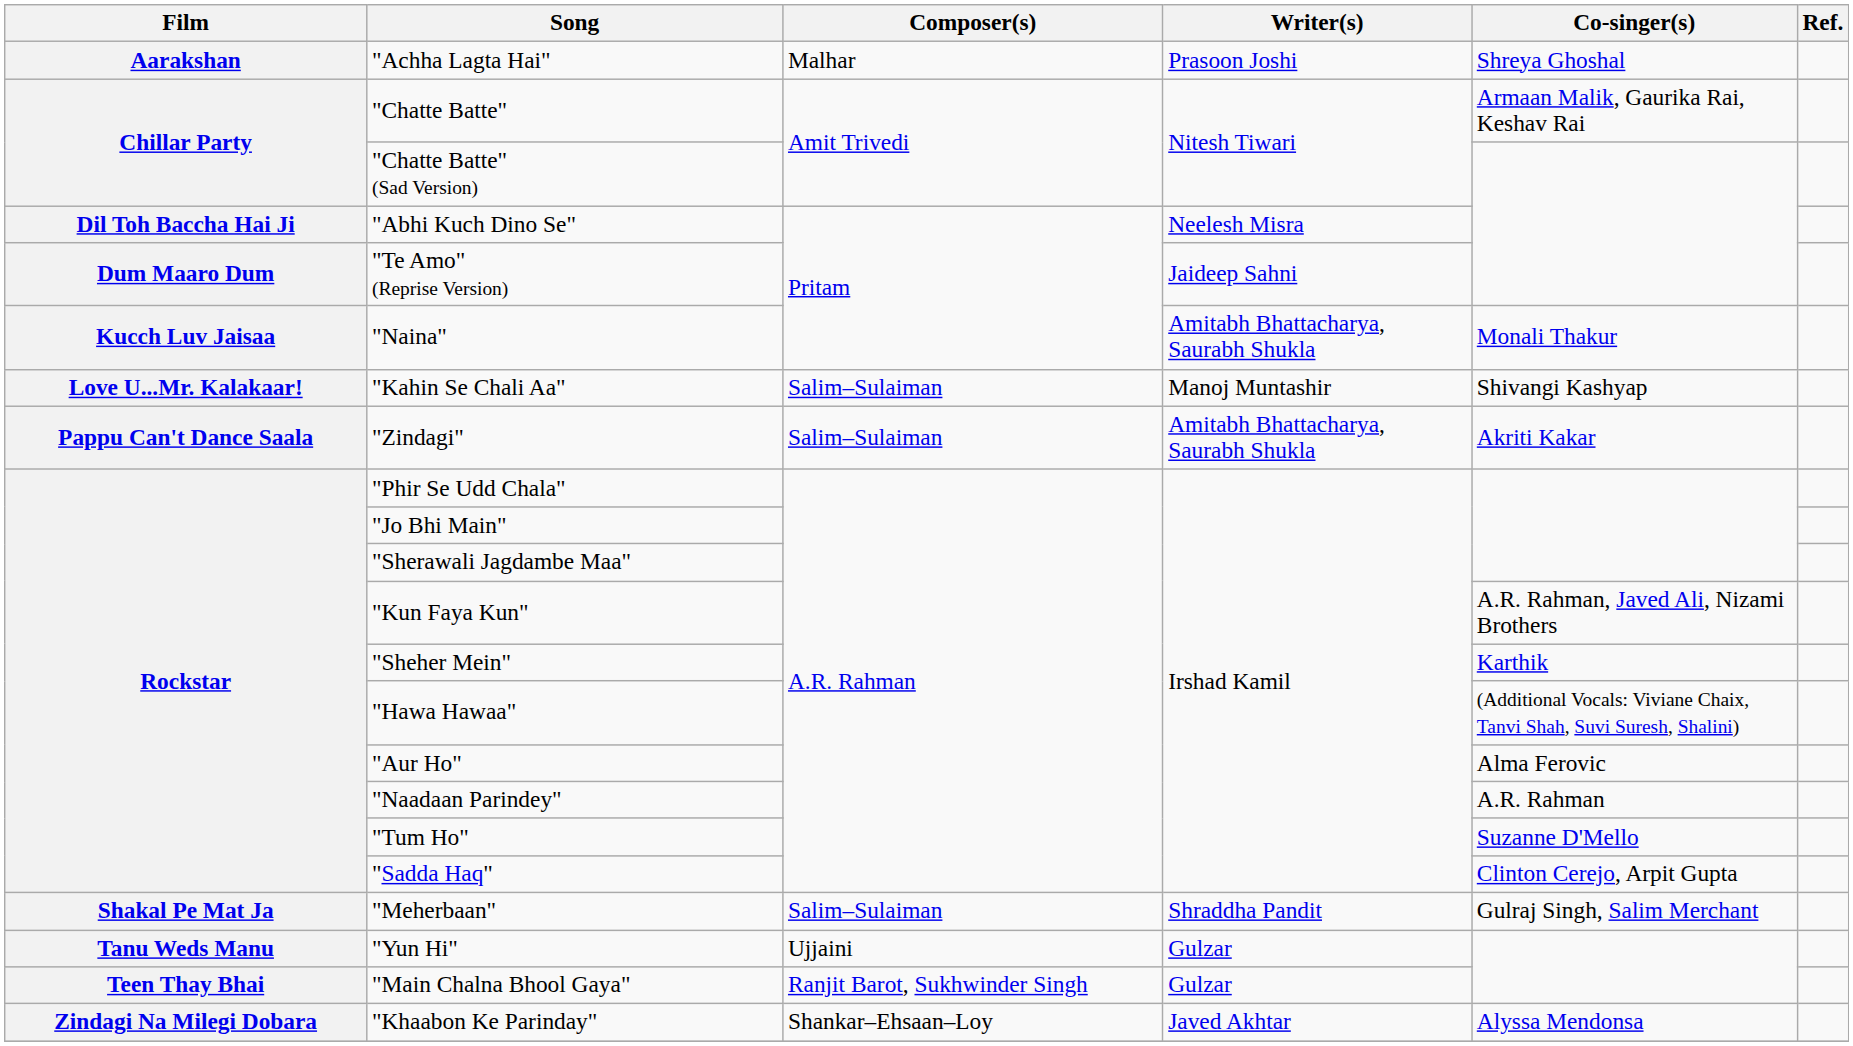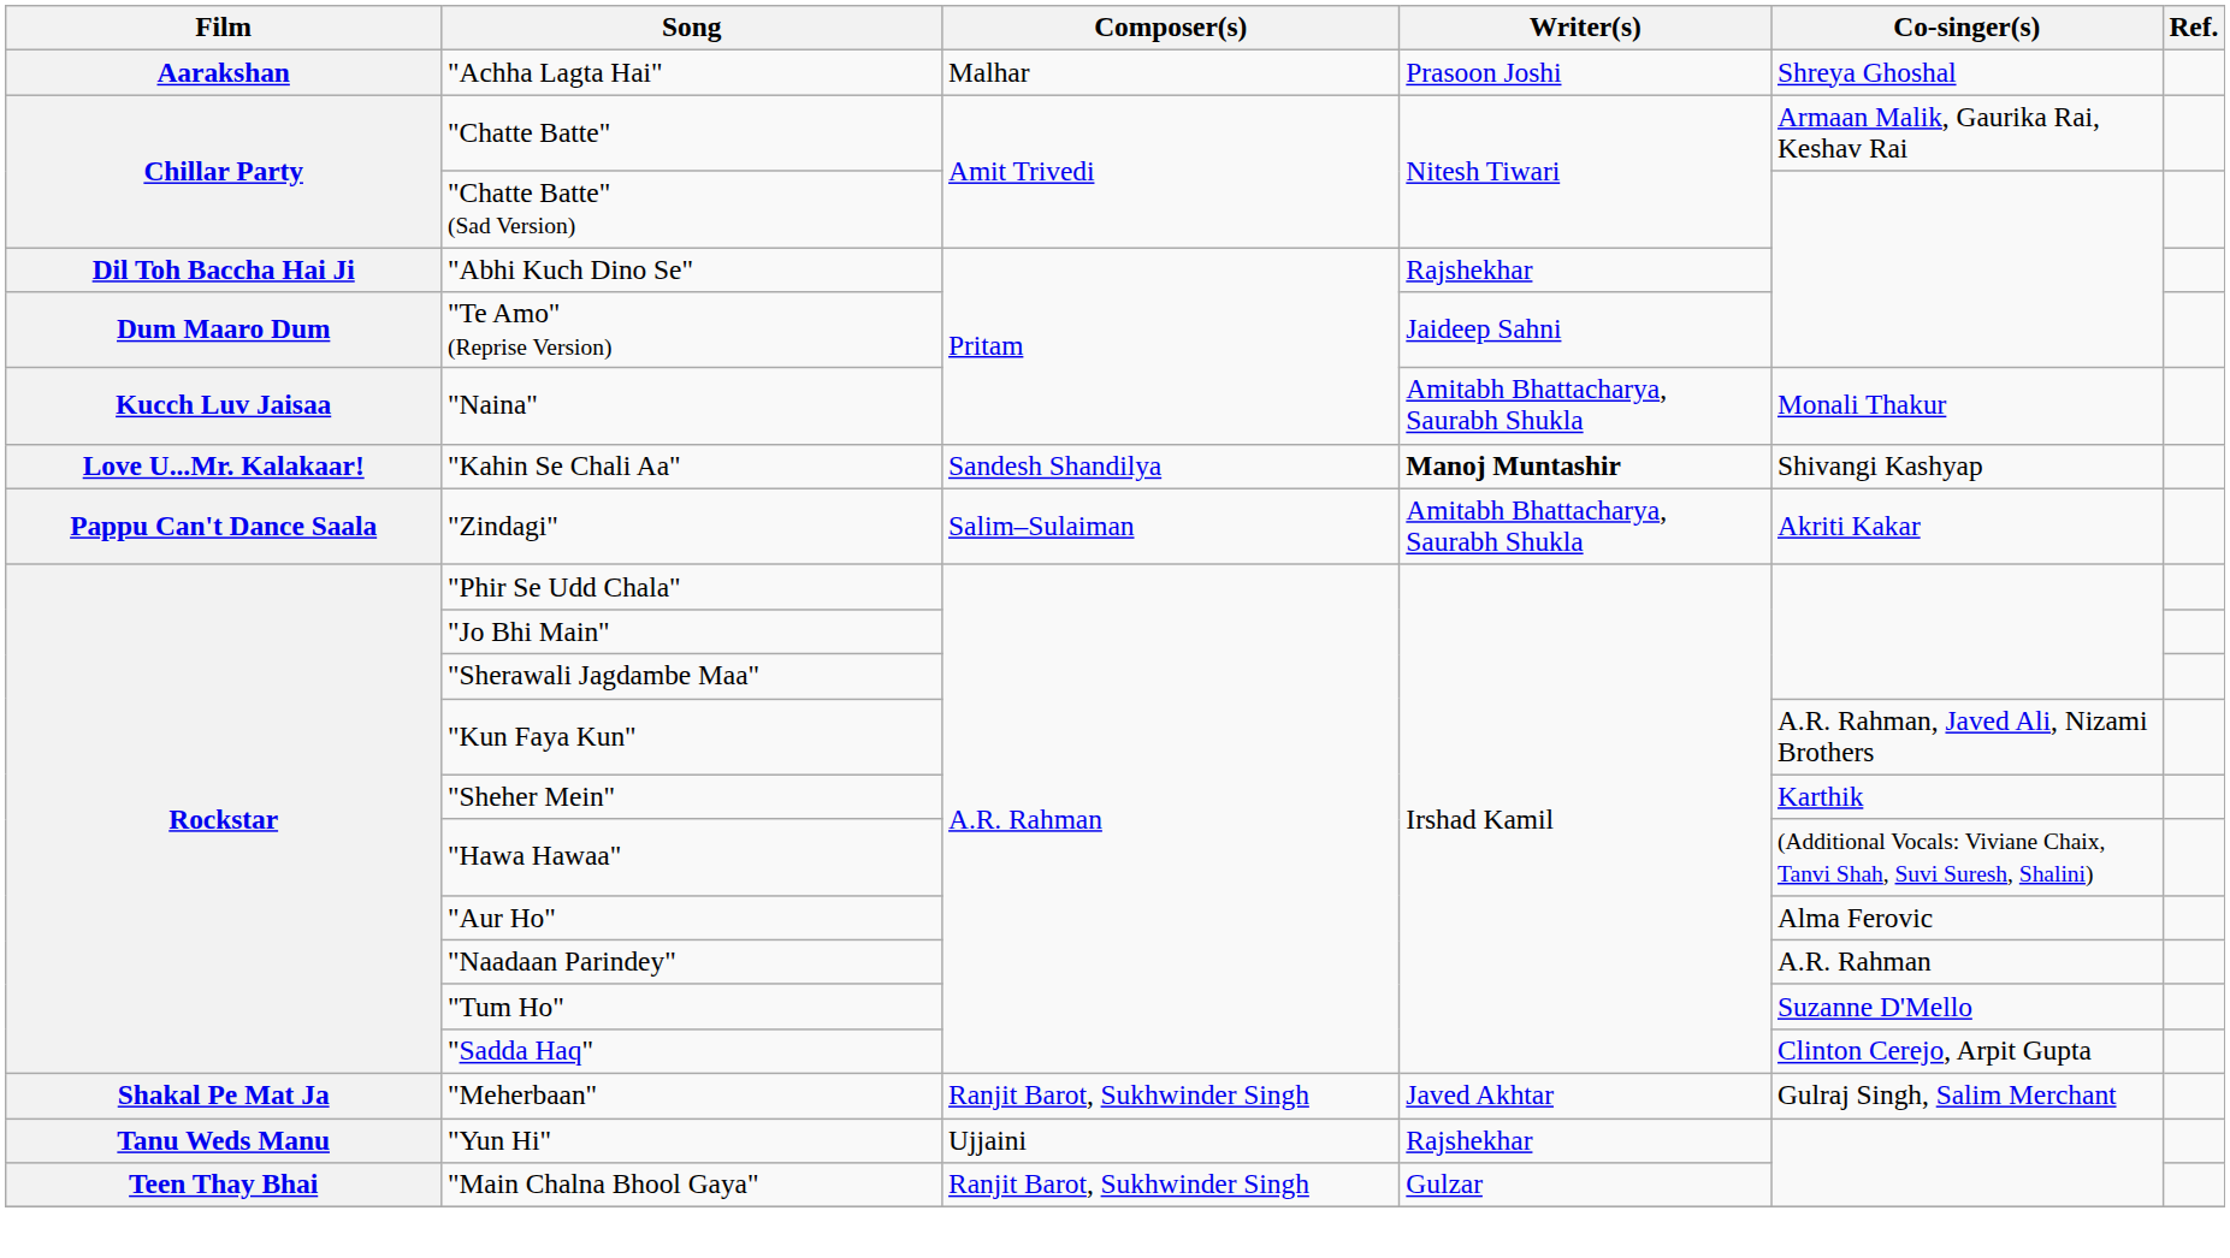 <table class="wikitable plainrowheaders" width="100%" "textcolor:#000;">
 <tr>
 <th scope="col" width=20%><strong>Film</strong></th>
 <th scope="col" width=23%><strong>Song</strong></th>
 <th scope="col" width=21%><strong>Composer(s)</strong></th>
 <th scope="col" width=17%><strong>Writer(s)</strong></th>
 <th scope="col" width=18%><strong>Co-singer(s)</strong></th>
 <th scope="col" width=1%><strong>Ref.</strong></th>
 </tr>
 <tr>
 <th scope="row"><strong><a href='#'>Aarakshan</a></strong></th>
 <td>"Achha Lagta Hai"</td>
 <td>Malhar</td>
 <td><a href='#'>Prasoon Joshi</a></td>
 <td><a href='#'>Shreya Ghoshal</a></td>
 <td></td>
 </tr>
 <tr>
 <th scope="row" rowspan="2"><strong><a href='#'>Chillar Party</a></strong></th>
 <td>"Chatte Batte"</td>
 <td rowspan="2"><a href='#'>Amit Trivedi</a></td>
 <td rowspan="2"><a href='#'>Nitesh Tiwari</a></td>
 <td><a href='#'>Armaan Malik</a>, Gaurika Rai, Keshav Rai</td>
 <td></td>
 </tr>
 <tr>
 <td>"Chatte Batte"<br><small>(Sad Version)</small></td>
 <td rowspan="3"></td>
 <td></td>
 </tr>
 <tr>
 <th scope="row"><strong><a href='#'>Dil Toh Baccha Hai Ji</a></strong></th>
 <td>"Abhi Kuch Dino Se"</td>
 <td rowspan="3"><a href='#'>Pritam</a></td>
-<td><a href='#'>Neelesh Misra</a></td>
+<td><a href='#'>Rajshekhar</a></td>
 <td></td>
 </tr>
 <tr>
 <th scope="row"><strong><a href='#'>Dum Maaro Dum</a></strong></th>
 <td>"Te Amo"<br><small>(Reprise Version)</small></td>
 <td><a href='#'>Jaideep Sahni</a></td>
 <td></td>
 </tr>
 <tr>
 <th scope="row"><strong><a href='#'>Kucch Luv Jaisaa</a></strong></th>
 <td>"Naina"</td>
 <td><a href='#'>Amitabh Bhattacharya</a>, <a href='#'>Saurabh Shukla</a></td>
 <td><a href='#'>Monali Thakur</a></td>
 <td></td>
 </tr>
 <tr>
 <th scope="row"><strong><a href='#'>Love U...Mr. Kalakaar!</a></strong></th>
 <td>"Kahin Se Chali Aa"</td>
-<td><a href='#'>Salim–Sulaiman</a></td>
-<td>Manoj Muntashir</td>
+<td><a href='#'>Sandesh Shandilya</a></td>
+<td><strong>Manoj Muntashir</strong></td>
 <td>Shivangi Kashyap</td>
 <td></td>
 </tr>
 <tr>
 <th scope="row"><strong><a href='#'>Pappu Can't Dance Saala</a></strong></th>
 <td>"Zindagi"</td>
 <td><a href='#'>Salim–Sulaiman</a></td>
 <td><a href='#'>Amitabh Bhattacharya</a>, <a href='#'>Saurabh Shukla</a></td>
 <td><a href='#'>Akriti Kakar</a></td>
 <td></td>
 </tr>
 <tr>
 <th scope="row" rowspan="10"><strong><a href='#'>Rockstar</a></strong></th>
 <td>"Phir Se Udd Chala"</td>
 <td rowspan="10"><a href='#'>A.R. Rahman</a></td>
 <td rowspan="10">Irshad Kamil</td>
 <td rowspan="3"></td>
 <td></td>
 </tr>
 <tr>
 <td>"Jo Bhi Main"</td>
 <td></td>
 </tr>
 <tr>
 <td>"Sherawali Jagdambe Maa"</td>
 <td></td>
 </tr>
 <tr>
 <td>"Kun Faya Kun"</td>
 <td>A.R. Rahman, <a href='#'>Javed Ali</a>, Nizami Brothers</td>
 <td></td>
 </tr>
 <tr>
 <td>"Sheher Mein"</td>
 <td><a href='#'>Karthik</a></td>
 <td></td>
 </tr>
 <tr>
 <td>"Hawa Hawaa"</td>
 <td><small>(Additional Vocals: Viviane Chaix, <a href='#'>Tanvi Shah</a>, <a href='#'>Suvi Suresh</a>, <a href='#'>Shalini</a>)</small></td>
 <td></td>
 </tr>
 <tr>
 <td>"Aur Ho"</td>
 <td>Alma Ferovic</td>
 <td></td>
 </tr>
 <tr>
 <td>"Naadaan Parindey"</td>
 <td>A.R. Rahman</td>
 <td></td>
 </tr>
 <tr>
 <td>"Tum Ho"</td>
 <td><a href='#'>Suzanne D'Mello</a></td>
 <td></td>
 </tr>
 <tr>
 <td>"<a href='#'>Sadda Haq</a>"</td>
 <td><a href='#'>Clinton Cerejo</a>, Arpit Gupta</td>
 <td></td>
 </tr>
 <tr>
 <th scope="row"><strong><a href='#'>Shakal Pe Mat Ja</a></strong></th>
 <td>"Meherbaan"</td>
-<td><a href='#'>Salim–Sulaiman</a></td>
-<td><a href='#'>Shraddha Pandit</a></td>
+<td><a href='#'>Ranjit Barot</a>, <a href='#'>Sukhwinder Singh</a></td>
+<td><a href='#'>Javed Akhtar</a></td>
 <td>Gulraj Singh, <a href='#'>Salim Merchant</a></td>
 <td></td>
 </tr>
 <tr>
 <th scope="row"><strong><a href='#'>Tanu Weds Manu</a></strong></th>
 <td>"Yun Hi"</td>
 <td>Ujjaini</td>
-<td><a href='#'>Gulzar</a></td>
+<td><a href='#'>Rajshekhar</a></td>
 <td rowspan="2"></td>
 <td></td>
 </tr>
 <tr>
 <th scope="row"><strong><a href='#'>Teen Thay Bhai</a></strong></th>
 <td>"Main Chalna Bhool Gaya"</td>
 <td><a href='#'>Ranjit Barot</a>, <a href='#'>Sukhwinder Singh</a></td>
 <td><a href='#'>Gulzar</a></td>
 <td></td>
 </tr>
 <tr>
-<th scope="row"><strong><a href='#'>Zindagi Na Milegi Dobara</a></strong></th>
-<td>"Khaabon Ke Parinday"</td>
-<td>Shankar–Ehsaan–Loy</td>
-<td><a href='#'>Javed Akhtar</a></td>
-<td><a href='#'>Alyssa Mendonsa</a></td>
-<td></td>
-</tr>
-<tr>
 </tr>
 </table>
